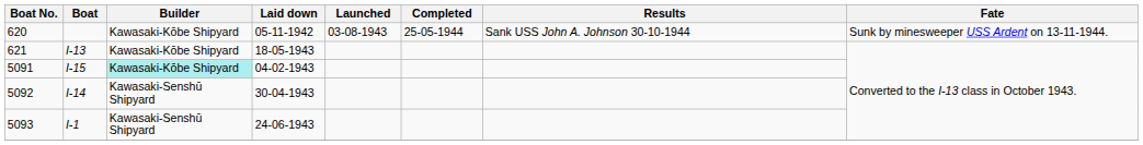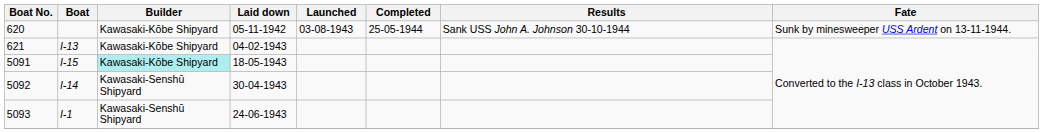 <table class="wikitable">
 <tr>
 <th width="4%">Boat No.</th>
 <th width="3%">Boat</th>
 <th width="10%">Builder</th>
 <th width="5%">Laid down</th>
 <th width="5%">Launched</th>
 <th width="5%">Completed</th>
 <th width="25%">Results</th>
 <th width="20%">Fate</th>
 </tr>
 <tr>
 <td>620</td>
 <td><em></em></td>
 <td>Kawasaki-Kōbe Shipyard</td>
 <td>05-11-1942</td>
 <td>03-08-1943</td>
 <td>25-05-1944</td>
 <td>Sank USS <em>John A. Johnson</em> 30-10-1944</td>
 <td>Sunk by minesweeper <em><a href='#'>USS Ardent</a></em> on 13-11-1944.</td>
 </tr>
 <tr>
 <td>621</td>
 <td><em>I-13</em></td>
 <td>Kawasaki-Kōbe Shipyard</td>
-<td>18-05-1943</td>
+<td>04-02-1943</td>
 <td></td>
 <td></td>
 <td></td>
 <td rowspan="4">Converted to the <em>I-13</em> class in October 1943.</td>
 </tr>
 <tr>
 <td>5091</td>
 <td><em>I-15</em></td>
 <td style="background: paleturquoise;">Kawasaki-Kōbe Shipyard</td>
-<td>04-02-1943</td>
+<td>18-05-1943</td>
 <td></td>
 <td></td>
 <td></td>
 </tr>
 <tr>
 <td>5092</td>
 <td><em>I-14</em></td>
 <td>Kawasaki-Senshū Shipyard</td>
 <td>30-04-1943</td>
 <td></td>
 <td></td>
 <td></td>
 </tr>
 <tr>
 <td>5093</td>
 <td><em>I-1</em></td>
 <td>Kawasaki-Senshū Shipyard</td>
 <td>24-06-1943</td>
 <td></td>
 <td></td>
 <td></td>
 </tr>
 <tr>
 </tr>
 </table>
